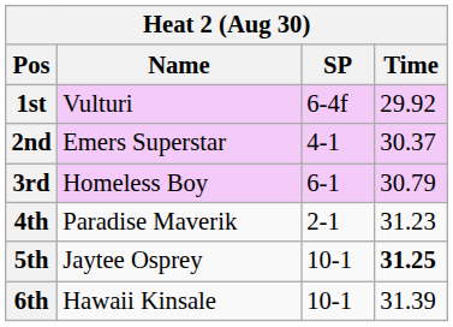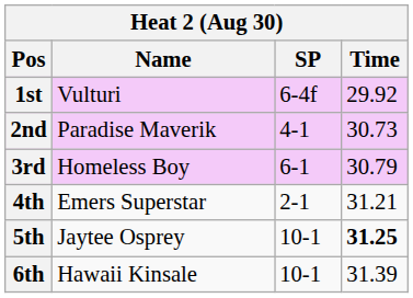 <table class="wikitable">
 <tr>
 <th colspan="6">Heat 2 (Aug 30)</th>
 </tr>
 <tr>
 <th width=20>Pos</th>
 <th width=150>Name</th>
 <th width=40>SP</th>
 <th width=40>Time</th>
 </tr>
 <tr style="background: #f4caf9;">
 <th>1st</th>
 <td>Vulturi</td>
 <td>6-4f</td>
 <td>29.92</td>
 </tr>
 <tr style="background: #f4caf9;">
 <th>2nd</th>
-<td>Emers Superstar</td>
+<td>Paradise Maverik</td>
 <td>4-1</td>
-<td>30.37</td>
+<td>30.73</td>
 </tr>
 <tr style="background: #f4caf9;">
 <th>3rd</th>
 <td>Homeless Boy</td>
 <td>6-1</td>
 <td>30.79</td>
 </tr>
 <tr>
 <th>4th</th>
-<td>Paradise Maverik</td>
+<td>Emers Superstar</td>
 <td>2-1</td>
-<td>31.23</td>
+<td>31.21</td>
 </tr>
 <tr>
 <th>5th</th>
 <td>Jaytee Osprey</td>
 <td>10-1</td>
 <td><strong>31.25</strong></td>
 </tr>
 <tr>
 <th>6th</th>
 <td>Hawaii Kinsale</td>
 <td>10-1</td>
 <td>31.39</td>
 </tr>
 </table>
